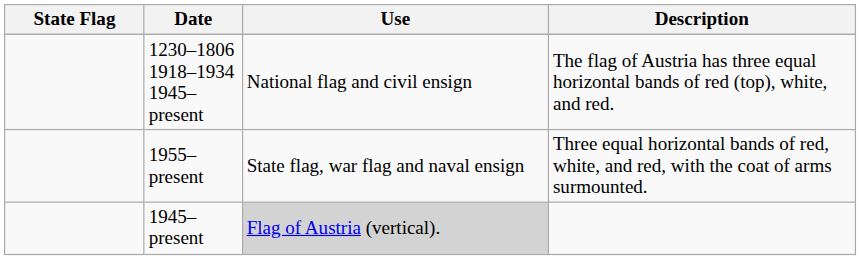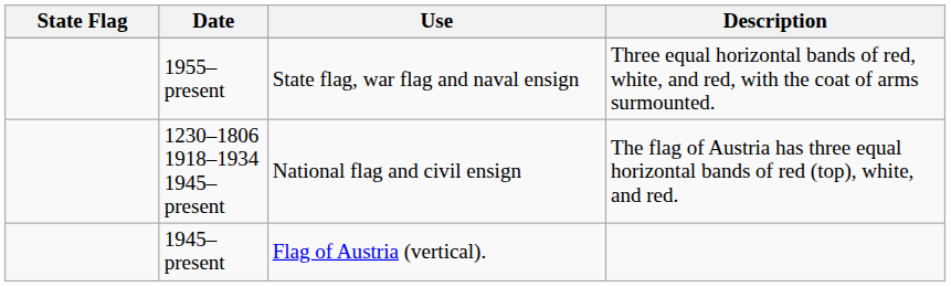 <table class="wikitable">
 <tr>
 <th width="110">State Flag</th>
 <th width="75">Date</th>
 <th width="250">Use</th>
 <th width="250">Description</th>
 </tr>
 <tr>
 </tr>
 <tr>
 <td></td>
+<td>1955–present</td>
+<td>State flag, war flag and naval ensign</td>
+<td>Three equal horizontal bands of red, white, and red, with the coat of arms surmounted.</td>
+</tr>
+<tr>
+<td></td>
 <td>1230–1806<br>1918–1934<br>1945–present</td>
 <td>National flag and civil ensign</td>
 <td>The flag of Austria has three equal horizontal bands of red (top), white, and red.</td>
 </tr>
 <tr>
 <td></td>
-<td>1955–present</td>
-<td>State flag, war flag and naval ensign</td>
-<td>Three equal horizontal bands of red, white, and red, with the coat of arms surmounted.</td>
-</tr>
-<tr>
-<td></td>
 <td>1945–present</td>
-<td style="background: lightgrey;"><a href='#'>Flag of Austria</a> (vertical).</td>
+<td><a href='#'>Flag of Austria</a> (vertical).</td>
 <td></td>
 </tr>
 </table>
